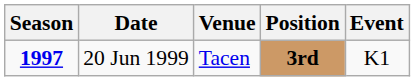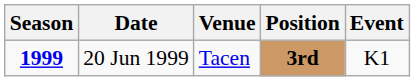 <table class="wikitable" style="text-align:center; font-size:95%;">
 <tr>
 <th>Season</th>
 <th>Date</th>
 <th>Venue</th>
 <th>Position</th>
 <th>Event</th>
 </tr>
 <tr>
-<td><strong><a href='#'>1997</a></strong></td>
+<td><strong><a href='#'>1999</a></strong></td>
 <td align=right>20 Jun 1999</td>
 <td align=left><a href='#'>Tacen</a></td>
 <td bgcolor=cc9966><strong>3rd</strong></td>
 <td>K1</td>
 </tr>
 </table>
